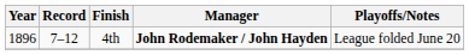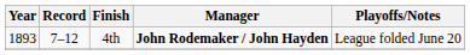 <table class="wikitable" style="text-align:center">
 <tr>
 <th>Year</th>
 <th>Record</th>
 <th>Finish</th>
 <th>Manager</th>
 <th>Playoffs/Notes</th>
 </tr>
 <tr>
-<td>1896</td>
+<td>1893</td>
 <td>7–12</td>
 <td>4th</td>
 <td><strong>John Rodemaker / John Hayden</strong></td>
 <td>League folded June 20</td>
 </tr>
 <tr>
 </tr>
 </table>
